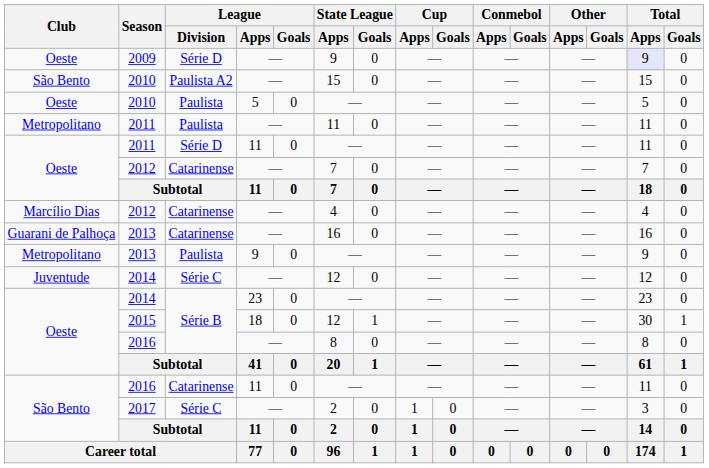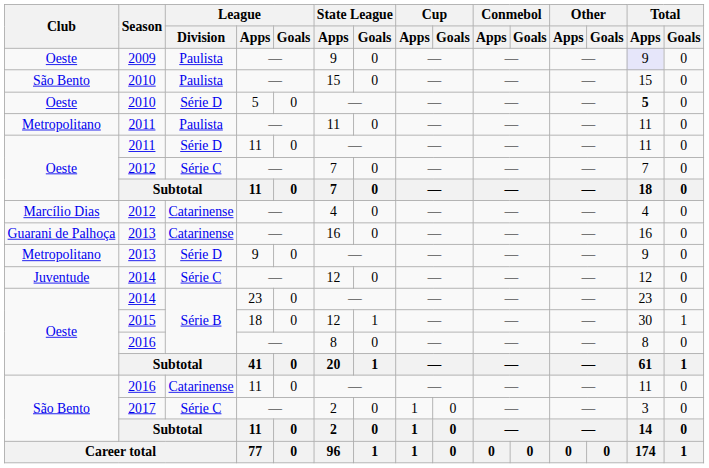 <table class="wikitable" style="text-align: center;">
 <tr>
 <th rowspan="2">Club</th>
 <th rowspan="2">Season</th>
 <th colspan="3">League</th>
 <th colspan="2">State League</th>
 <th colspan="2">Cup</th>
 <th colspan="2">Conmebol</th>
 <th colspan="2">Other</th>
 <th colspan="2">Total</th>
 </tr>
 <tr>
 <th>Division</th>
 <th>Apps</th>
 <th>Goals</th>
 <th>Apps</th>
 <th>Goals</th>
 <th>Apps</th>
 <th>Goals</th>
 <th>Apps</th>
 <th>Goals</th>
 <th>Apps</th>
 <th>Goals</th>
 <th>Apps</th>
 <th>Goals</th>
 </tr>
 <tr>
 <td valign="center"><a href='#'>Oeste</a></td>
 <td><a href='#'>2009</a></td>
-<td><a href='#'>Série D</a></td>
+<td><a href='#'>Paulista</a></td>
 <td colspan="2">—</td>
 <td>9</td>
 <td>0</td>
 <td colspan="2">—</td>
 <td colspan="2">—</td>
 <td colspan="2">—</td>
 <td style="background: lavender;">9</td>
 <td>0</td>
 </tr>
 <tr>
 <td valign="center"><a href='#'>São Bento</a></td>
 <td><a href='#'>2010</a></td>
-<td><a href='#'>Paulista A2</a></td>
+<td><a href='#'>Paulista</a></td>
 <td colspan="2">—</td>
 <td>15</td>
 <td>0</td>
 <td colspan="2">—</td>
 <td colspan="2">—</td>
 <td colspan="2">—</td>
 <td>15</td>
 <td>0</td>
 </tr>
 <tr>
 <td valign="center"><a href='#'>Oeste</a></td>
 <td><a href='#'>2010</a></td>
-<td><a href='#'>Paulista</a></td>
+<td><a href='#'>Série D</a></td>
 <td>5</td>
 <td>0</td>
 <td colspan="2">—</td>
 <td colspan="2">—</td>
 <td colspan="2">—</td>
 <td colspan="2">—</td>
-<td>5</td>
+<td><strong>5</strong></td>
 <td>0</td>
 </tr>
 <tr>
 <td valign="center"><a href='#'>Metropolitano</a></td>
 <td><a href='#'>2011</a></td>
 <td><a href='#'>Paulista</a></td>
 <td colspan="2">—</td>
 <td>11</td>
 <td>0</td>
 <td colspan="2">—</td>
 <td colspan="2">—</td>
 <td colspan="2">—</td>
 <td>11</td>
 <td>0</td>
 </tr>
 <tr>
 <td rowspan=3 valign="center"><a href='#'>Oeste</a></td>
 <td><a href='#'>2011</a></td>
 <td><a href='#'>Série D</a></td>
 <td>11</td>
 <td>0</td>
 <td colspan="2">—</td>
 <td colspan="2">—</td>
 <td colspan="2">—</td>
 <td colspan="2">—</td>
 <td>11</td>
 <td>0</td>
 </tr>
 <tr>
 <td><a href='#'>2012</a></td>
-<td><a href='#'>Catarinense</a></td>
+<td><a href='#'>Série C</a></td>
 <td colspan="2">—</td>
 <td>7</td>
 <td>0</td>
 <td colspan="2">—</td>
 <td colspan="2">—</td>
 <td colspan="2">—</td>
 <td>7</td>
 <td>0</td>
 </tr>
 <tr>
 <th colspan="2">Subtotal</th>
 <th>11</th>
 <th>0</th>
 <th>7</th>
 <th>0</th>
 <th colspan="2">—</th>
 <th colspan="2">—</th>
 <th colspan="2">—</th>
 <th>18</th>
 <th>0</th>
 </tr>
 <tr>
 <td valign="center"><a href='#'>Marcílio Dias</a></td>
 <td><a href='#'>2012</a></td>
 <td><a href='#'>Catarinense</a></td>
 <td colspan="2">—</td>
 <td>4</td>
 <td>0</td>
 <td colspan="2">—</td>
 <td colspan="2">—</td>
 <td colspan="2">—</td>
 <td>4</td>
 <td>0</td>
 </tr>
 <tr>
 <td valign="center"><a href='#'>Guarani de Palhoça</a></td>
 <td><a href='#'>2013</a></td>
 <td><a href='#'>Catarinense</a></td>
 <td colspan="2">—</td>
 <td>16</td>
 <td>0</td>
 <td colspan="2">—</td>
 <td colspan="2">—</td>
 <td colspan="2">—</td>
 <td>16</td>
 <td>0</td>
 </tr>
 <tr>
 <td valign="center"><a href='#'>Metropolitano</a></td>
 <td><a href='#'>2013</a></td>
-<td><a href='#'>Paulista</a></td>
+<td><a href='#'>Série D</a></td>
 <td>9</td>
 <td>0</td>
 <td colspan="2">—</td>
 <td colspan="2">—</td>
 <td colspan="2">—</td>
 <td colspan="2">—</td>
 <td>9</td>
 <td>0</td>
 </tr>
 <tr>
 <td valign="center"><a href='#'>Juventude</a></td>
 <td><a href='#'>2014</a></td>
 <td><a href='#'>Série C</a></td>
 <td colspan="2">—</td>
 <td>12</td>
 <td>0</td>
 <td colspan="2">—</td>
 <td colspan="2">—</td>
 <td colspan="2">—</td>
 <td>12</td>
 <td>0</td>
 </tr>
 <tr>
 <td rowspan=4 valign="center"><a href='#'>Oeste</a></td>
 <td><a href='#'>2014</a></td>
 <td rowspan=3><a href='#'>Série B</a></td>
 <td>23</td>
 <td>0</td>
 <td colspan="2">—</td>
 <td colspan="2">—</td>
 <td colspan="2">—</td>
 <td colspan="2">—</td>
 <td>23</td>
 <td>0</td>
 </tr>
 <tr>
 <td><a href='#'>2015</a></td>
 <td>18</td>
 <td>0</td>
 <td>12</td>
 <td>1</td>
 <td colspan="2">—</td>
 <td colspan="2">—</td>
 <td colspan="2">—</td>
 <td>30</td>
 <td>1</td>
 </tr>
 <tr>
 <td><a href='#'>2016</a></td>
 <td colspan="2">—</td>
 <td>8</td>
 <td>0</td>
 <td colspan="2">—</td>
 <td colspan="2">—</td>
 <td colspan="2">—</td>
 <td>8</td>
 <td>0</td>
 </tr>
 <tr>
 <th colspan="2">Subtotal</th>
 <th>41</th>
 <th>0</th>
 <th>20</th>
 <th>1</th>
 <th colspan="2">—</th>
 <th colspan="2">—</th>
 <th colspan="2">—</th>
 <th>61</th>
 <th>1</th>
 </tr>
 <tr>
 <td rowspan=3 valign="center"><a href='#'>São Bento</a></td>
 <td><a href='#'>2016</a></td>
 <td><a href='#'>Catarinense</a></td>
 <td>11</td>
 <td>0</td>
 <td colspan="2">—</td>
 <td colspan="2">—</td>
 <td colspan="2">—</td>
 <td colspan="2">—</td>
 <td>11</td>
 <td>0</td>
 </tr>
 <tr>
 <td><a href='#'>2017</a></td>
 <td><a href='#'>Série C</a></td>
 <td colspan="2">—</td>
 <td>2</td>
 <td>0</td>
 <td>1</td>
 <td>0</td>
 <td colspan="2">—</td>
 <td colspan="2">—</td>
 <td>3</td>
 <td>0</td>
 </tr>
 <tr>
 <th colspan="2">Subtotal</th>
 <th>11</th>
 <th>0</th>
 <th>2</th>
 <th>0</th>
 <th>1</th>
 <th>0</th>
 <th colspan="2">—</th>
 <th colspan="2">—</th>
 <th>14</th>
 <th>0</th>
 </tr>
 <tr>
 <th colspan="3"><strong>Career total</strong></th>
 <th>77</th>
 <th>0</th>
 <th>96</th>
 <th>1</th>
 <th>1</th>
 <th>0</th>
 <th>0</th>
 <th>0</th>
 <th>0</th>
 <th>0</th>
 <th>174</th>
 <th>1</th>
 </tr>
 </table>
